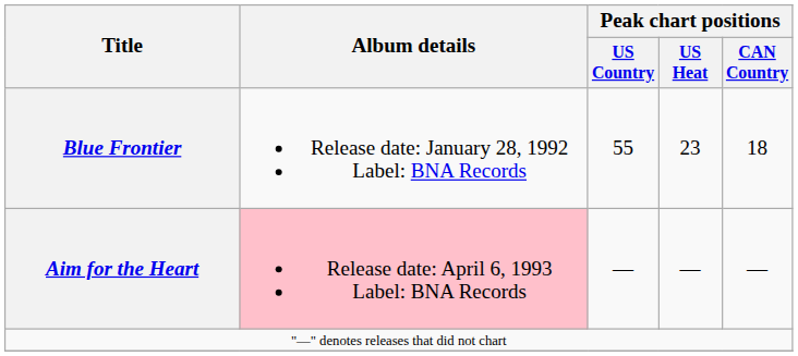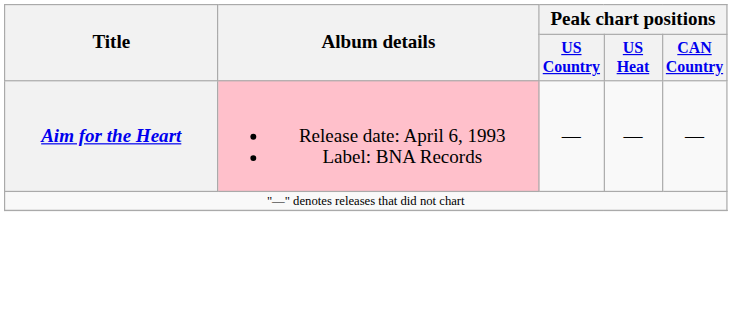 <table class="wikitable plainrowheaders" style="text-align:center;">
 <tr>
 <th rowspan="2" style="width:12em;">Title</th>
 <th rowspan="2" style="width:18em;">Album details</th>
 <th colspan="3">Peak chart positions</th>
 </tr>
 <tr style="font-size:smaller;">
 <th width="45"><a href='#'>US Country</a><br></th>
 <th width="45"><a href='#'>US Heat</a></th>
 <th width="45"><a href='#'>CAN Country</a><br></th>
-</tr>
-<tr>
-<th scope="row"><em><a href='#'>Blue Frontier</a></em></th>
-<td><br><ul><li>Release date: January 28, 1992</li><li>Label: <a href='#'>BNA Records</a></li></ul></td>
-<td>55</td>
-<td>23</td>
-<td>18</td>
 </tr>
 <tr>
 <th scope="row"><em><a href='#'>Aim for the Heart</a></em></th>
 <td style="background: pink;"><br><ul><li>Release date: April 6, 1993</li><li>Label: BNA Records</li></ul></td>
 <td>—</td>
 <td>—</td>
 <td>—</td>
 </tr>
 <tr>
 <td colspan="5" style="font-size:8pt">"—" denotes releases that did not chart</td>
 </tr>
 <tr>
 </tr>
 </table>
